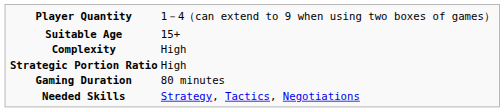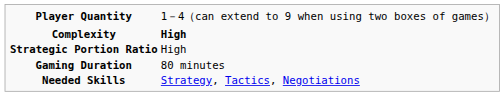 <table class="infobox">
 <tr>
 <th class="infobox-label" scope="row" style="white-space: nowrap;;">Player Quantity</th>
 <td class="infobox-data" style="">1－4（can extend to 9 when using two boxes of games）</td>
 </tr>
 <tr>
-<th class="infobox-label" scope="row" style="white-space: nowrap;;">Suitable Age</th>
-<td class="infobox-data" style="">15+</td>
-</tr>
-<tr>
 <th class="infobox-label" scope="row" style="white-space: nowrap;;">Complexity</th>
-<td class="infobox-data" style="">High</td>
+<td class="infobox-data" style=""><strong>High</strong></td>
 </tr>
 <tr>
 <th class="infobox-label" scope="row" style="white-space: nowrap;;">Strategic Portion Ratio</th>
 <td class="infobox-data" style="">High</td>
 </tr>
 <tr>
 <th class="infobox-label" scope="row" style="white-space: nowrap;;"><span>Gaming Duration</span></th>
 <td class="infobox-data" style="">80 minutes</td>
 </tr>
 <tr>
 <th class="infobox-label" scope="row" style="white-space: nowrap;;">Needed Skills</th>
 <td class="infobox-data" style=""><a href='#'>Strategy</a>, <a href='#'>Tactics</a>, <a href='#'>Negotiations</a></td>
 </tr>
 </table>
